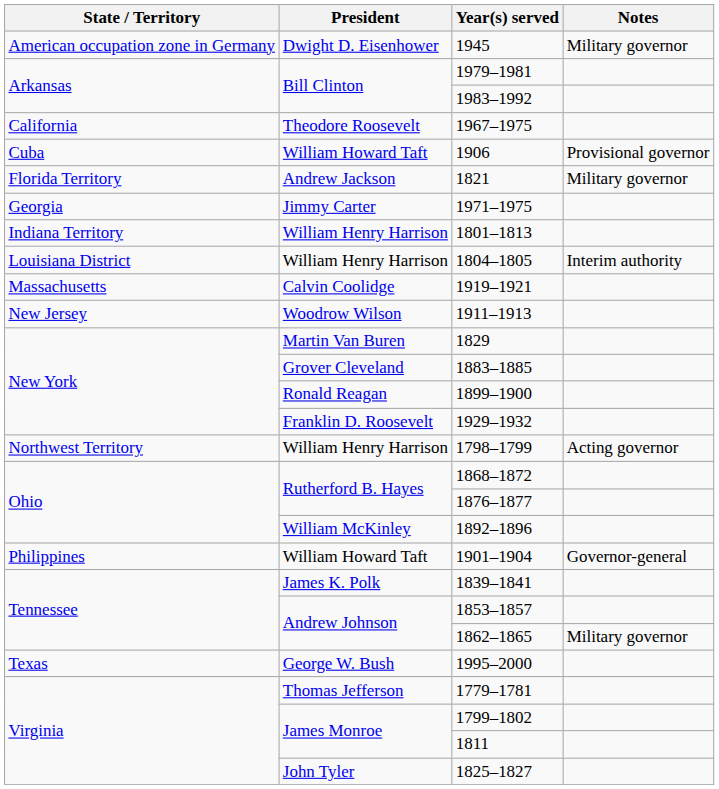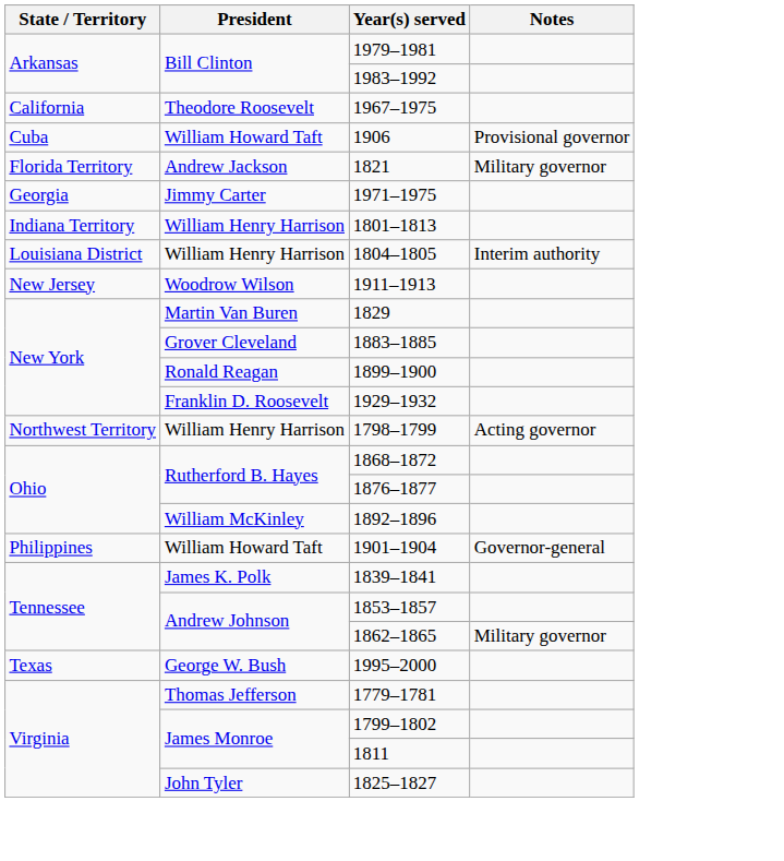 <table class="wikitable sortable">
 <tr>
 <th>State / Territory</th>
 <th>President</th>
 <th>Year(s) served</th>
 <th>Notes</th>
-</tr>
-<tr>
-<td><a href='#'>American occupation zone in Germany</a></td>
-<td><a href='#'>Dwight D. Eisenhower</a></td>
-<td>1945</td>
-<td>Military governor</td>
 </tr>
 <tr>
 <td rowspan=2><a href='#'>Arkansas</a></td>
 <td rowspan=2><a href='#'>Bill Clinton</a></td>
 <td>1979–1981</td>
 <td></td>
 </tr>
 <tr>
 <td>1983–1992</td>
 <td></td>
 </tr>
 <tr>
 <td><a href='#'>California</a></td>
 <td><a href='#'>Theodore Roosevelt</a></td>
 <td>1967–1975</td>
 <td></td>
 </tr>
 <tr>
 <td><a href='#'>Cuba</a></td>
 <td><a href='#'>William Howard Taft</a></td>
 <td>1906</td>
 <td>Provisional governor</td>
 </tr>
 <tr>
 <td><a href='#'>Florida Territory</a></td>
 <td><a href='#'>Andrew Jackson</a></td>
 <td>1821</td>
 <td>Military governor</td>
 </tr>
 <tr>
 <td><a href='#'>Georgia</a></td>
 <td><a href='#'>Jimmy Carter</a></td>
 <td>1971–1975</td>
 <td></td>
 </tr>
 <tr>
 <td><a href='#'>Indiana Territory</a></td>
 <td><a href='#'>William Henry Harrison</a></td>
 <td>1801–1813</td>
 <td></td>
 </tr>
 <tr>
 <td><a href='#'>Louisiana District</a></td>
 <td>William Henry Harrison</td>
 <td>1804–1805</td>
 <td>Interim authority</td>
-</tr>
-<tr>
-<td><a href='#'>Massachusetts</a></td>
-<td><a href='#'>Calvin Coolidge</a></td>
-<td>1919–1921</td>
-<td></td>
 </tr>
 <tr>
 <td><a href='#'>New Jersey</a></td>
 <td><a href='#'>Woodrow Wilson</a></td>
 <td>1911–1913</td>
 <td></td>
 </tr>
 <tr>
 <td rowspan=4><a href='#'>New York</a></td>
 <td><a href='#'>Martin Van Buren</a></td>
 <td>1829</td>
 <td></td>
 </tr>
 <tr>
 <td><a href='#'>Grover Cleveland</a></td>
 <td>1883–1885</td>
 <td></td>
 </tr>
 <tr>
 <td><a href='#'>Ronald Reagan</a></td>
 <td>1899–1900</td>
 <td></td>
 </tr>
 <tr>
 <td><a href='#'>Franklin D. Roosevelt</a></td>
 <td>1929–1932</td>
 <td></td>
 </tr>
 <tr>
 <td><a href='#'>Northwest Territory</a></td>
 <td>William Henry Harrison</td>
 <td>1798–1799</td>
 <td>Acting governor</td>
 </tr>
 <tr>
 <td rowspan=3><a href='#'>Ohio</a></td>
 <td rowspan=2><a href='#'>Rutherford B. Hayes</a></td>
 <td>1868–1872</td>
 <td></td>
 </tr>
 <tr>
 <td>1876–1877</td>
 <td></td>
 </tr>
 <tr>
 <td><a href='#'>William McKinley</a></td>
 <td>1892–1896</td>
 <td></td>
 </tr>
 <tr>
 <td><a href='#'>Philippines</a></td>
 <td>William Howard Taft</td>
 <td>1901–1904</td>
 <td>Governor-general</td>
 </tr>
 <tr>
 <td rowspan=3><a href='#'>Tennessee</a></td>
 <td><a href='#'>James K. Polk</a></td>
 <td>1839–1841</td>
 <td></td>
 </tr>
 <tr>
 <td rowspan=2><a href='#'>Andrew Johnson</a></td>
 <td>1853–1857</td>
 <td></td>
 </tr>
 <tr>
 <td>1862–1865</td>
 <td>Military governor</td>
 </tr>
 <tr>
 <td><a href='#'>Texas</a></td>
 <td><a href='#'>George W. Bush</a></td>
 <td>1995–2000</td>
 <td></td>
 </tr>
 <tr>
 <td rowspan=4><a href='#'>Virginia</a></td>
 <td><a href='#'>Thomas Jefferson</a></td>
 <td>1779–1781</td>
 <td></td>
 </tr>
 <tr>
 <td rowspan=2><a href='#'>James Monroe</a></td>
 <td>1799–1802</td>
 <td></td>
 </tr>
 <tr>
 <td>1811</td>
 <td></td>
 </tr>
 <tr>
 <td><a href='#'>John Tyler</a></td>
 <td>1825–1827</td>
 <td></td>
 </tr>
 </table>
